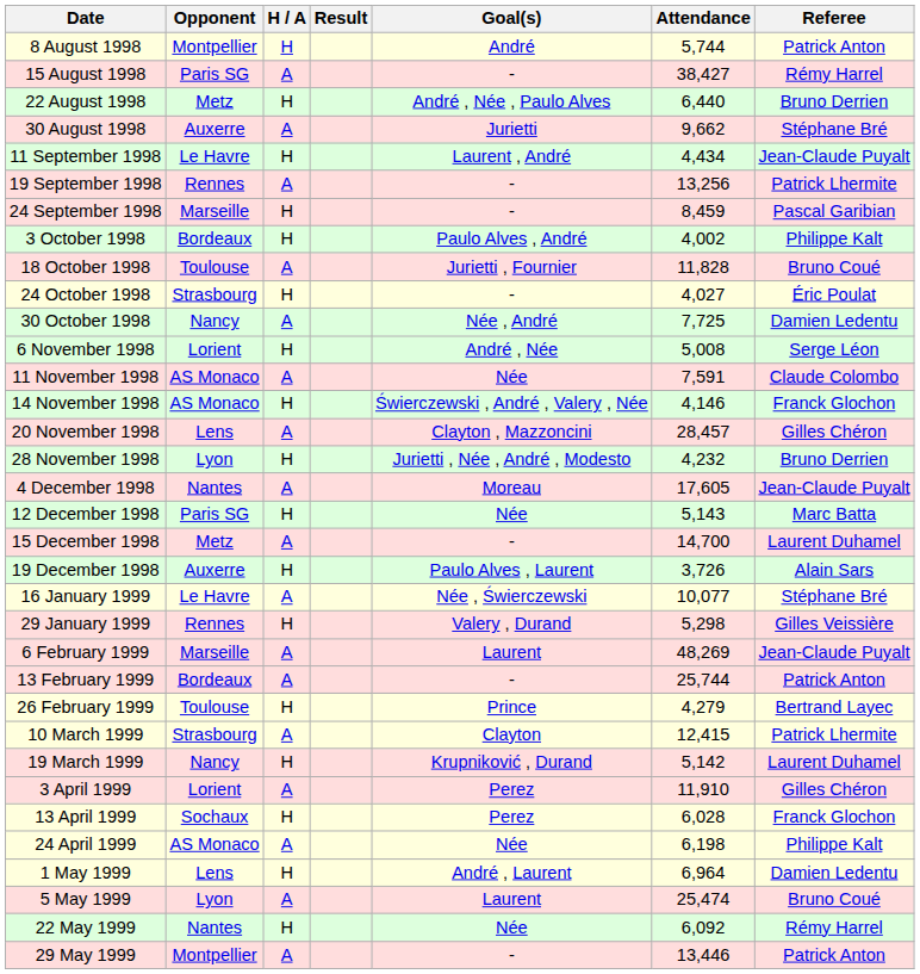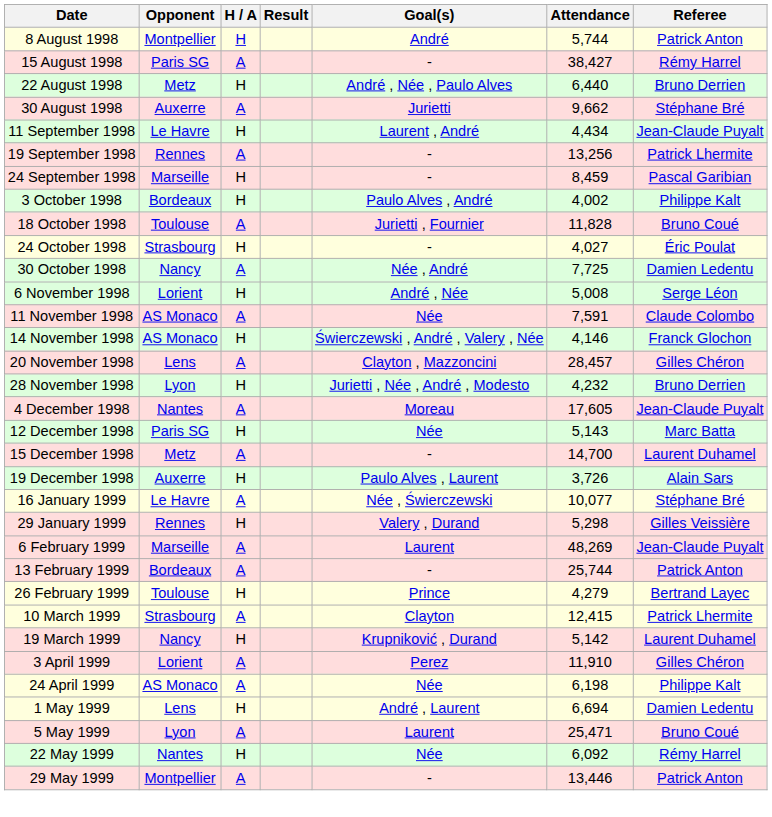 <table class="wikitable sortable" style="text-align:center">
 <tr>
 <th class="sortable">Date</th>
 <th>Opponent</th>
 <th>H / A</th>
 <th>Result</th>
 <th>Goal(s)</th>
 <th>Attendance</th>
 <th>Referee</th>
 </tr>
 <tr style="background:#ffd;">
 <td>8 August 1998</td>
 <td><a href='#'>Montpellier</a></td>
 <td><a href='#'>H</a></td>
 <td></td>
 <td><a href='#'>André</a> </td>
 <td>5,744</td>
 <td><a href='#'>Patrick Anton</a></td>
 </tr>
 <tr style="background:#fdd;">
 <td>15 August 1998</td>
 <td><a href='#'>Paris SG</a></td>
 <td><a href='#'>A</a></td>
 <td></td>
 <td>-</td>
 <td>38,427</td>
 <td><a href='#'>Rémy Harrel</a></td>
 </tr>
 <tr style="background:#dfd;">
 <td>22 August 1998</td>
 <td><a href='#'>Metz</a></td>
 <td>H</td>
 <td></td>
 <td><a href='#'>André</a> , <a href='#'>Née</a> , <a href='#'>Paulo Alves</a> </td>
 <td>6,440</td>
 <td><a href='#'>Bruno Derrien</a></td>
 </tr>
 <tr style="background:#fdd;">
 <td>30 August 1998</td>
 <td><a href='#'>Auxerre</a></td>
 <td><a href='#'>A</a></td>
 <td></td>
 <td><a href='#'>Jurietti</a> </td>
 <td>9,662</td>
 <td><a href='#'>Stéphane Bré</a></td>
 </tr>
 <tr style="background:#dfd;">
 <td>11 September 1998</td>
 <td><a href='#'>Le Havre</a></td>
 <td>H</td>
 <td></td>
 <td><a href='#'>Laurent</a> , <a href='#'>André</a> </td>
 <td>4,434</td>
 <td><a href='#'>Jean-Claude Puyalt</a></td>
 </tr>
 <tr style="background:#fdd;">
 <td>19 September 1998</td>
 <td><a href='#'>Rennes</a></td>
 <td><a href='#'>A</a></td>
 <td></td>
 <td>-</td>
 <td>13,256</td>
 <td><a href='#'>Patrick Lhermite</a></td>
 </tr>
 <tr style="background:#fdd;">
 <td>24 September 1998</td>
 <td><a href='#'>Marseille</a></td>
 <td>H</td>
 <td></td>
 <td>-</td>
 <td>8,459</td>
 <td><a href='#'>Pascal Garibian</a></td>
 </tr>
 <tr style="background:#dfd;">
 <td>3 October 1998</td>
 <td><a href='#'>Bordeaux</a></td>
 <td>H</td>
 <td></td>
 <td><a href='#'>Paulo Alves</a> , <a href='#'>André</a> </td>
 <td>4,002</td>
 <td><a href='#'>Philippe Kalt</a></td>
 </tr>
 <tr style="background:#fdd;">
 <td>18 October 1998</td>
 <td><a href='#'>Toulouse</a></td>
 <td><a href='#'>A</a></td>
 <td></td>
 <td><a href='#'>Jurietti</a> , <a href='#'>Fournier</a> </td>
 <td>11,828</td>
 <td><a href='#'>Bruno Coué</a></td>
 </tr>
 <tr style="background:#ffd;">
 <td>24 October 1998</td>
 <td><a href='#'>Strasbourg</a></td>
 <td>H</td>
 <td></td>
 <td>-</td>
 <td>4,027</td>
 <td><a href='#'>Éric Poulat</a></td>
 </tr>
 <tr style="background:#dfd;">
 <td>30 October 1998</td>
 <td><a href='#'>Nancy</a></td>
 <td><a href='#'>A</a></td>
 <td></td>
 <td><a href='#'>Née</a> , <a href='#'>André</a> </td>
 <td>7,725</td>
 <td><a href='#'>Damien Ledentu</a></td>
 </tr>
 <tr style="background:#dfd;">
 <td>6 November 1998</td>
 <td><a href='#'>Lorient</a></td>
 <td>H</td>
 <td></td>
 <td><a href='#'>André</a> , <a href='#'>Née</a> </td>
 <td>5,008</td>
 <td><a href='#'>Serge Léon</a></td>
 </tr>
 <tr style="background:#fdd;">
 <td>11 November 1998</td>
 <td><a href='#'>AS Monaco</a></td>
 <td><a href='#'>A</a></td>
 <td></td>
 <td><a href='#'>Née</a> </td>
 <td>7,591</td>
 <td><a href='#'>Claude Colombo</a></td>
 </tr>
 <tr style="background:#dfd;">
 <td>14 November 1998</td>
 <td><a href='#'>AS Monaco</a></td>
 <td>H</td>
 <td></td>
 <td><a href='#'>Świerczewski</a> , <a href='#'>André</a> , <a href='#'>Valery</a> , <a href='#'>Née</a> </td>
 <td>4,146</td>
 <td><a href='#'>Franck Glochon</a></td>
 </tr>
 <tr style="background:#fdd;">
 <td>20 November 1998</td>
 <td><a href='#'>Lens</a></td>
 <td><a href='#'>A</a></td>
 <td></td>
 <td><a href='#'>Clayton</a> , <a href='#'>Mazzoncini</a> </td>
 <td>28,457</td>
 <td><a href='#'>Gilles Chéron</a></td>
 </tr>
 <tr style="background:#dfd;">
 <td>28 November 1998</td>
 <td><a href='#'>Lyon</a></td>
 <td>H</td>
 <td></td>
 <td><a href='#'>Jurietti</a> , <a href='#'>Née</a> , <a href='#'>André</a> , <a href='#'>Modesto</a> </td>
 <td>4,232</td>
 <td><a href='#'>Bruno Derrien</a></td>
 </tr>
 <tr style="background:#fdd;">
 <td>4 December 1998</td>
 <td><a href='#'>Nantes</a></td>
 <td><a href='#'>A</a></td>
 <td></td>
 <td><a href='#'>Moreau</a> </td>
 <td>17,605</td>
 <td><a href='#'>Jean-Claude Puyalt</a></td>
 </tr>
 <tr style="background:#dfd;">
 <td>12 December 1998</td>
 <td><a href='#'>Paris SG</a></td>
 <td>H</td>
 <td></td>
 <td><a href='#'>Née</a> </td>
 <td>5,143</td>
 <td><a href='#'>Marc Batta</a></td>
 </tr>
 <tr style="background:#fdd;">
 <td>15 December 1998</td>
 <td><a href='#'>Metz</a></td>
 <td><a href='#'>A</a></td>
 <td></td>
 <td>-</td>
 <td>14,700</td>
 <td><a href='#'>Laurent Duhamel</a></td>
 </tr>
 <tr style="background:#dfd;">
 <td>19 December 1998</td>
 <td><a href='#'>Auxerre</a></td>
 <td>H</td>
 <td></td>
 <td><a href='#'>Paulo Alves</a> , <a href='#'>Laurent</a> </td>
 <td>3,726</td>
 <td><a href='#'>Alain Sars</a></td>
 </tr>
 <tr style="background:#ffd;">
 <td>16 January 1999</td>
 <td><a href='#'>Le Havre</a></td>
 <td><a href='#'>A</a></td>
 <td></td>
 <td><a href='#'>Née</a> , <a href='#'>Świerczewski</a> </td>
 <td>10,077</td>
 <td><a href='#'>Stéphane Bré</a></td>
 </tr>
 <tr style="background:#fdd;">
 <td>29 January 1999</td>
 <td><a href='#'>Rennes</a></td>
 <td>H</td>
 <td></td>
 <td><a href='#'>Valery</a> , <a href='#'>Durand</a> </td>
 <td>5,298</td>
 <td><a href='#'>Gilles Veissière</a></td>
 </tr>
 <tr style="background:#fdd;">
 <td>6 February 1999</td>
 <td><a href='#'>Marseille</a></td>
 <td><a href='#'>A</a></td>
 <td></td>
 <td><a href='#'>Laurent</a> </td>
 <td>48,269</td>
 <td><a href='#'>Jean-Claude Puyalt</a></td>
 </tr>
 <tr style="background:#fdd;">
 <td>13 February 1999</td>
 <td><a href='#'>Bordeaux</a></td>
 <td><a href='#'>A</a></td>
 <td></td>
 <td>-</td>
 <td>25,744</td>
 <td><a href='#'>Patrick Anton</a></td>
 </tr>
 <tr style="background:#ffd;">
 <td>26 February 1999</td>
 <td><a href='#'>Toulouse</a></td>
 <td>H</td>
 <td></td>
 <td><a href='#'>Prince</a> </td>
 <td>4,279</td>
 <td><a href='#'>Bertrand Layec</a></td>
 </tr>
 <tr style="background:#ffd;">
 <td>10 March 1999</td>
 <td><a href='#'>Strasbourg</a></td>
 <td><a href='#'>A</a></td>
 <td></td>
 <td><a href='#'>Clayton</a> </td>
 <td>12,415</td>
 <td><a href='#'>Patrick Lhermite</a></td>
 </tr>
 <tr style="background:#fdd;">
 <td>19 March 1999</td>
 <td><a href='#'>Nancy</a></td>
 <td>H</td>
 <td></td>
 <td><a href='#'>Krupniković</a> , <a href='#'>Durand</a> </td>
 <td>5,142</td>
 <td><a href='#'>Laurent Duhamel</a></td>
 </tr>
 <tr style="background:#fdd;">
 <td>3 April 1999</td>
 <td><a href='#'>Lorient</a></td>
 <td><a href='#'>A</a></td>
 <td></td>
 <td><a href='#'>Perez</a> </td>
 <td>11,910</td>
 <td><a href='#'>Gilles Chéron</a></td>
 </tr>
 <tr style="background:#ffd;">
-<td>13 April 1999</td>
-<td><a href='#'>Sochaux</a></td>
-<td>H</td>
-<td></td>
-<td><a href='#'>Perez</a> </td>
-<td>6,028</td>
-<td><a href='#'>Franck Glochon</a></td>
-</tr>
-<tr style="background:#ffd;">
 <td>24 April 1999</td>
 <td><a href='#'>AS Monaco</a></td>
 <td><a href='#'>A</a></td>
 <td></td>
 <td><a href='#'>Née</a> </td>
 <td>6,198</td>
 <td><a href='#'>Philippe Kalt</a></td>
 </tr>
 <tr style="background:#ffd;">
 <td>1 May 1999</td>
 <td><a href='#'>Lens</a></td>
 <td>H</td>
 <td></td>
 <td><a href='#'>André</a> , <a href='#'>Laurent</a> </td>
-<td>6,964</td>
+<td>6,694</td>
 <td><a href='#'>Damien Ledentu</a></td>
 </tr>
 <tr style="background:#fdd;">
 <td>5 May 1999</td>
 <td><a href='#'>Lyon</a></td>
 <td><a href='#'>A</a></td>
 <td></td>
 <td><a href='#'>Laurent</a> </td>
-<td>25,474</td>
+<td>25,471</td>
 <td><a href='#'>Bruno Coué</a></td>
 </tr>
 <tr style="background:#dfd;">
 <td>22 May 1999</td>
 <td><a href='#'>Nantes</a></td>
 <td>H</td>
 <td></td>
 <td><a href='#'>Née</a> </td>
 <td>6,092</td>
 <td><a href='#'>Rémy Harrel</a></td>
 </tr>
 <tr style="background:#fdd;">
 <td>29 May 1999</td>
 <td><a href='#'>Montpellier</a></td>
 <td><a href='#'>A</a></td>
 <td></td>
 <td>-</td>
 <td>13,446</td>
 <td><a href='#'>Patrick Anton</a></td>
 </tr>
 </table>
